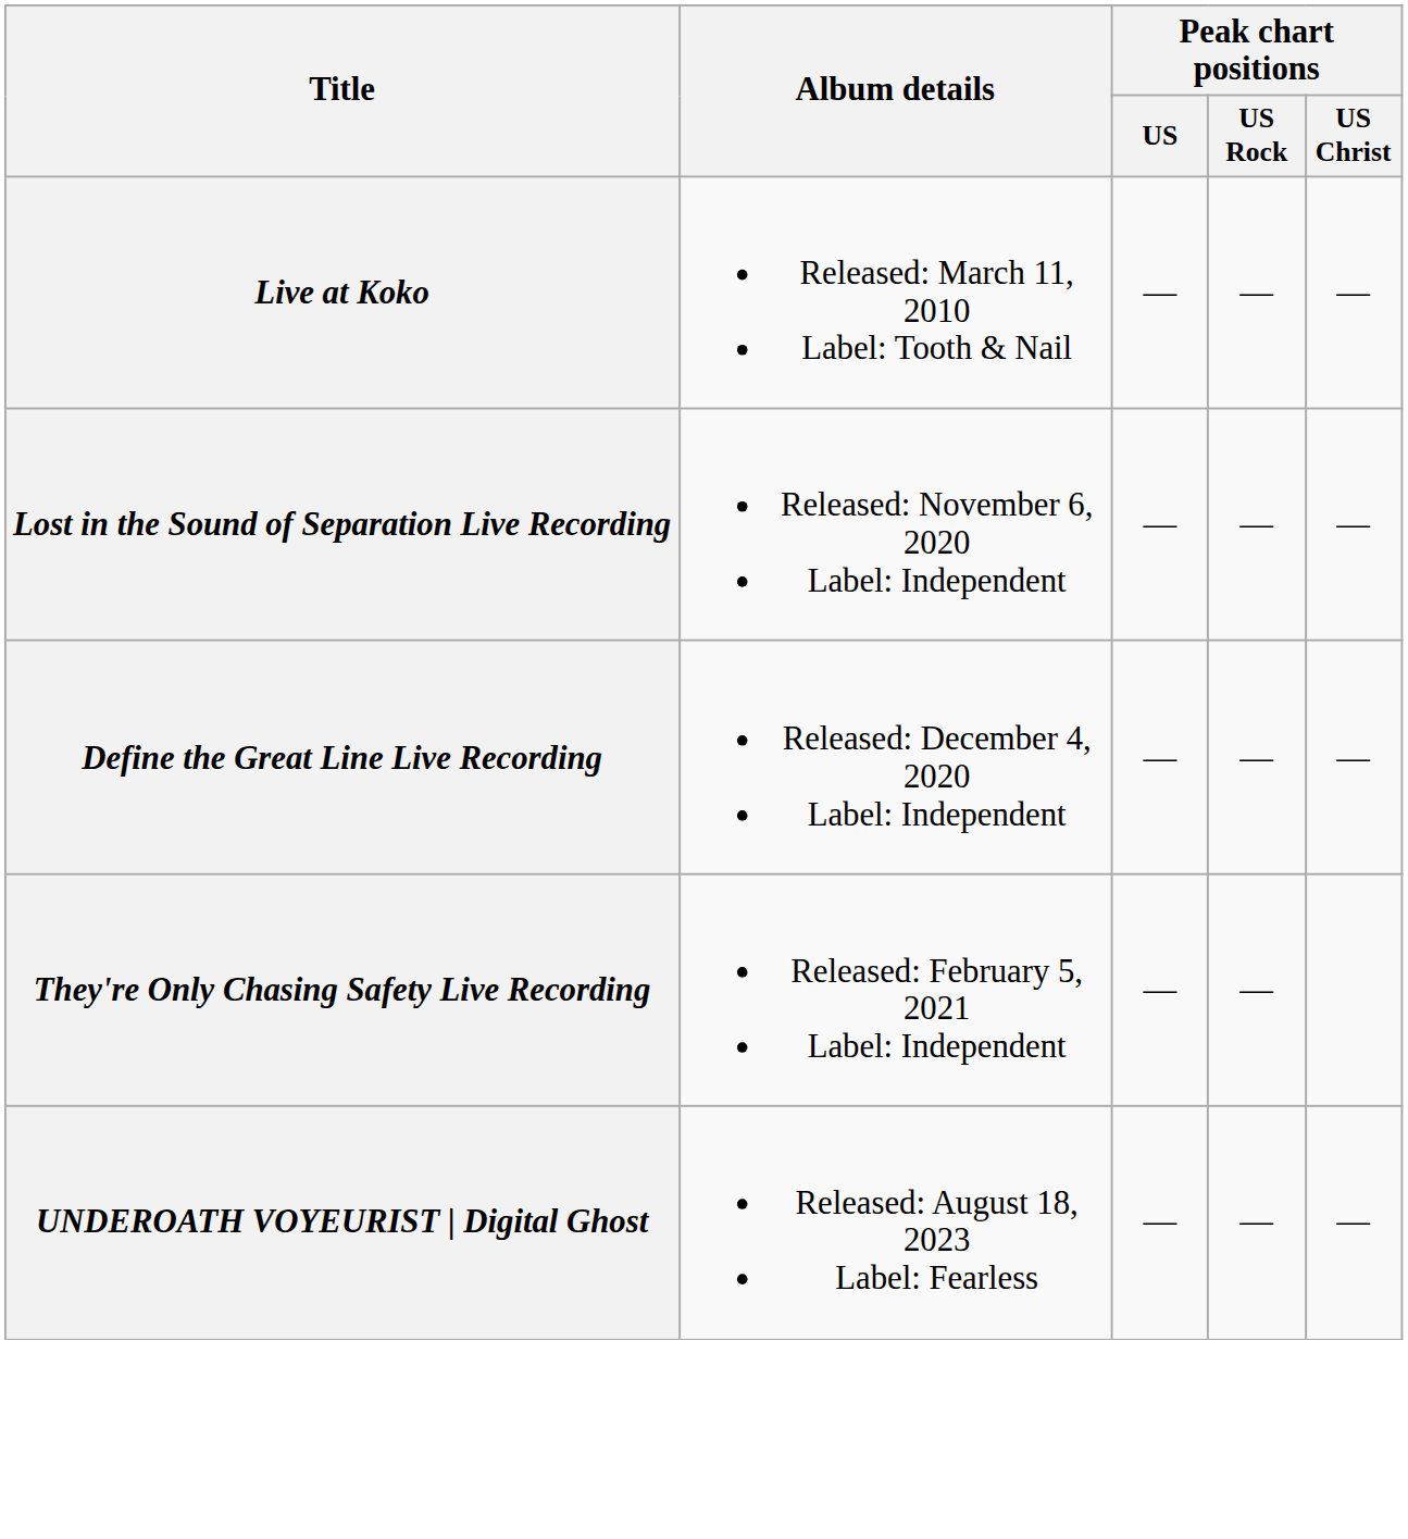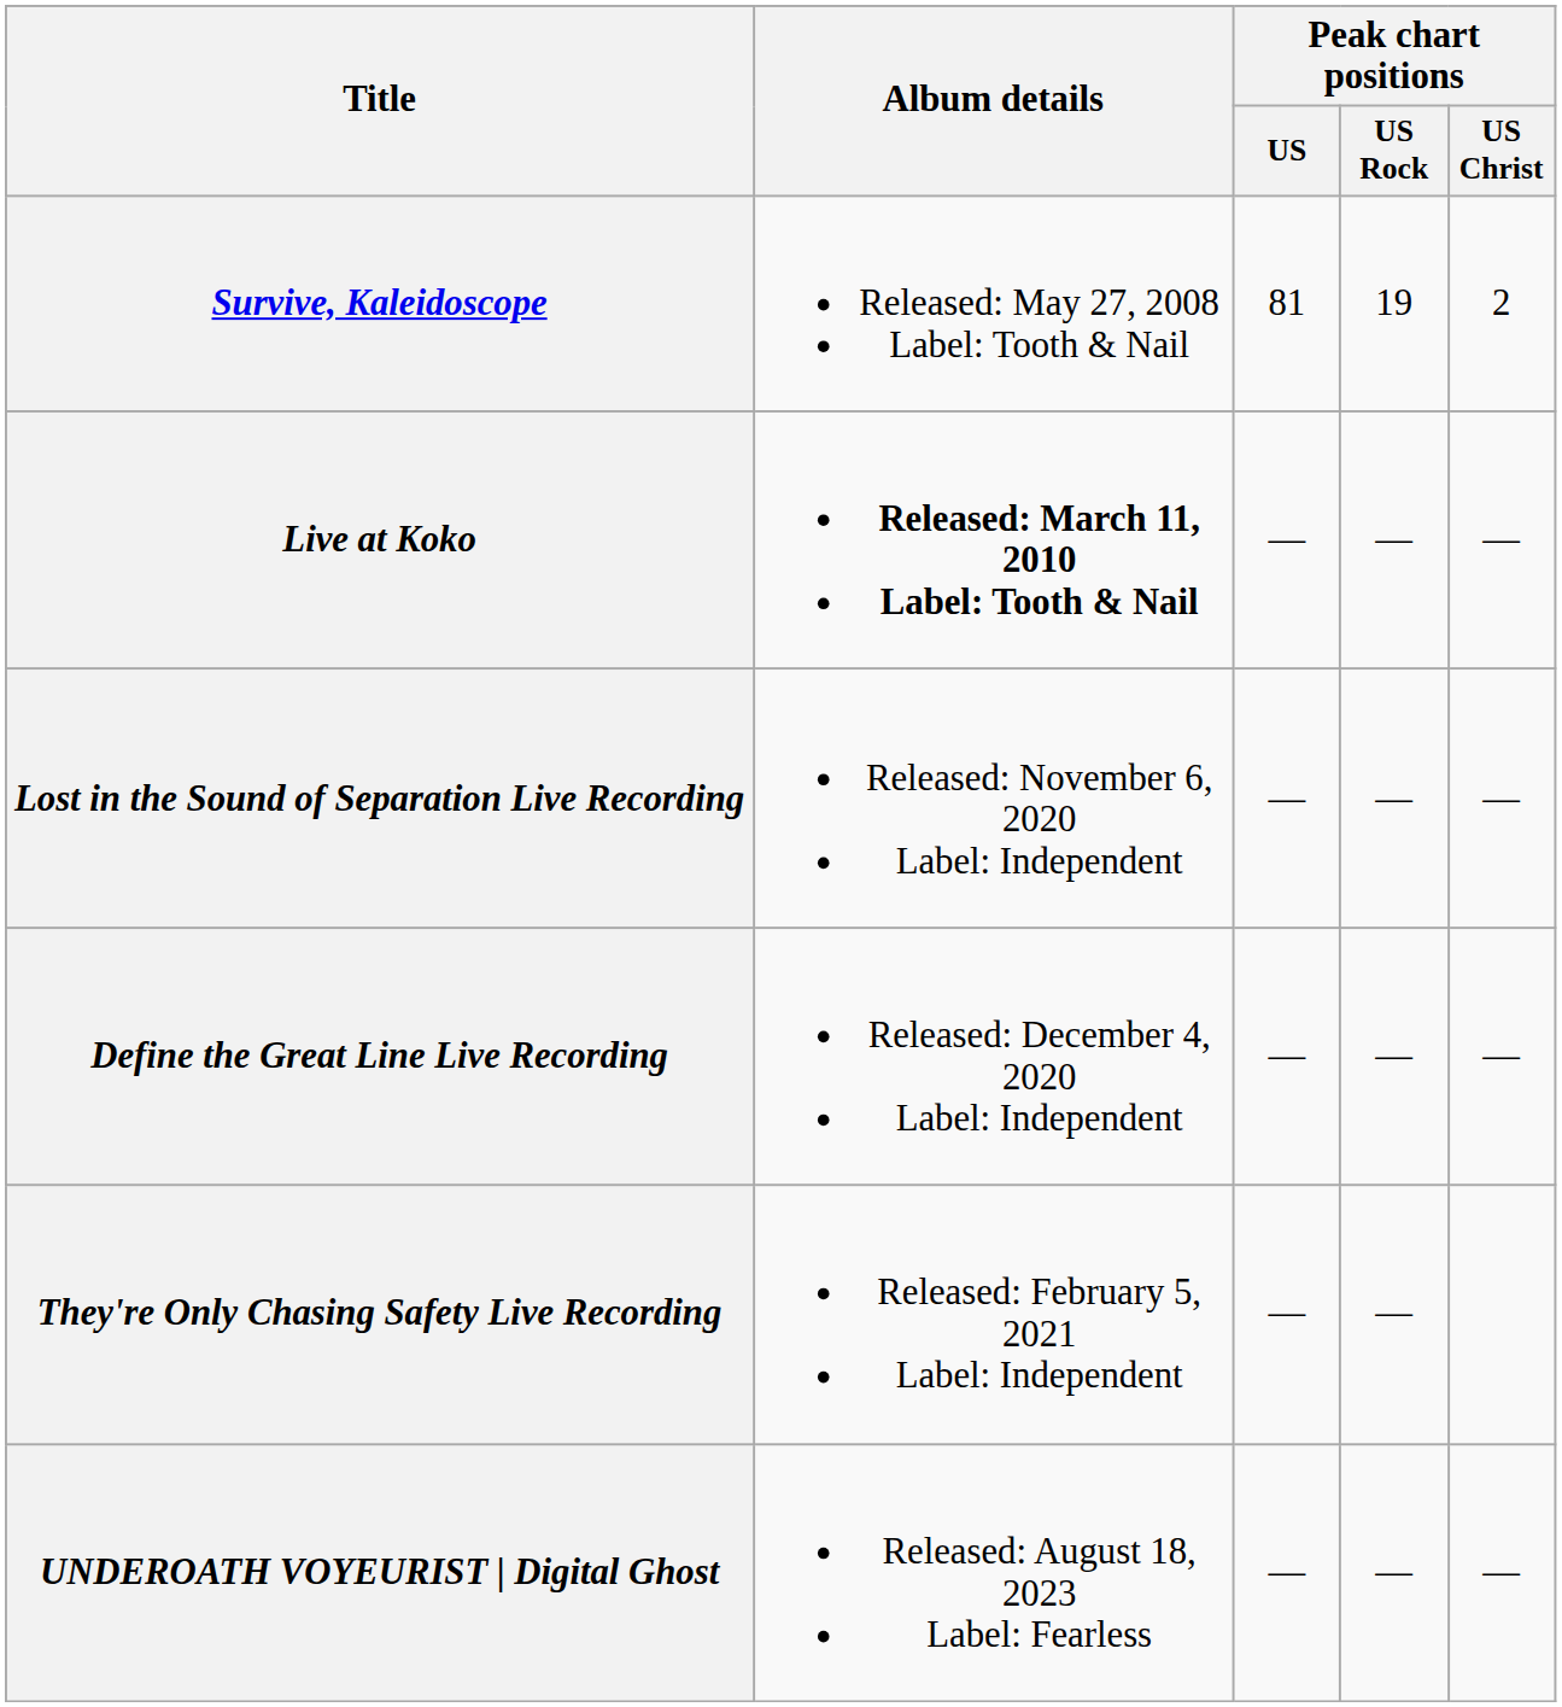 <table class="wikitable plainrowheaders" style="text-align:center;">
 <tr>
 <th scope="col" rowspan="2">Title</th>
 <th scope="col" rowspan="2" style="width:200px;">Album details</th>
 <th scope="col" colspan="3">Peak chart positions</th>
 </tr>
 <tr style="font-size:smaller;">
 <th scope="col" style="width:40px;">US<br></th>
 <th scope="col" style="width:40px;">US<br>Rock<br></th>
 <th scope="col" style="width:40px;">US<br>Christ<br></th>
 </tr>
 <tr>
+<th scope="row"><em><a href='#'>Survive, Kaleidoscope</a></em></th>
+<td><br><ul><li>Released: May 27, 2008</li><li>Label: Tooth & Nail</li></ul></td>
+<td>81</td>
+<td>19</td>
+<td>2</td>
+</tr>
+<tr>
 <th scope="row"><em>Live at Koko</em></th>
-<td><br><ul><li>Released: March 11, 2010</li><li>Label: Tooth & Nail</li></ul></td>
+<td><strong><br><ul><li>Released: March 11, 2010</li><li>Label: Tooth & Nail</li></ul></strong></td>
 <td>—</td>
 <td>—</td>
 <td>—</td>
 </tr>
 <tr>
 <th scope="row"><em>Lost in the Sound of Separation Live Recording</em></th>
 <td><br><ul><li>Released: November 6, 2020</li><li>Label: Independent</li></ul></td>
 <td>—</td>
 <td>—</td>
 <td>—</td>
 </tr>
 <tr>
 <th scope="row"><em>Define the Great Line Live Recording</em></th>
 <td><br><ul><li>Released: December 4, 2020</li><li>Label: Independent</li></ul></td>
 <td>—</td>
 <td>—</td>
 <td>—</td>
 </tr>
 <tr>
 <th scope="row"><em>They're Only Chasing Safety Live Recording</em></th>
 <td><br><ul><li>Released: February 5, 2021</li><li>Label: Independent</li></ul></td>
 <td>—</td>
 <td>—</td>
 </tr>
 <tr>
 <th scope="row"><em>UNDEROATH VOYEURIST | Digital Ghost</em></th>
 <td><br><ul><li>Released: August 18, 2023</li><li>Label: Fearless</li></ul></td>
 <td>—</td>
 <td>—</td>
 <td>—</td>
 </tr>
 </table>
